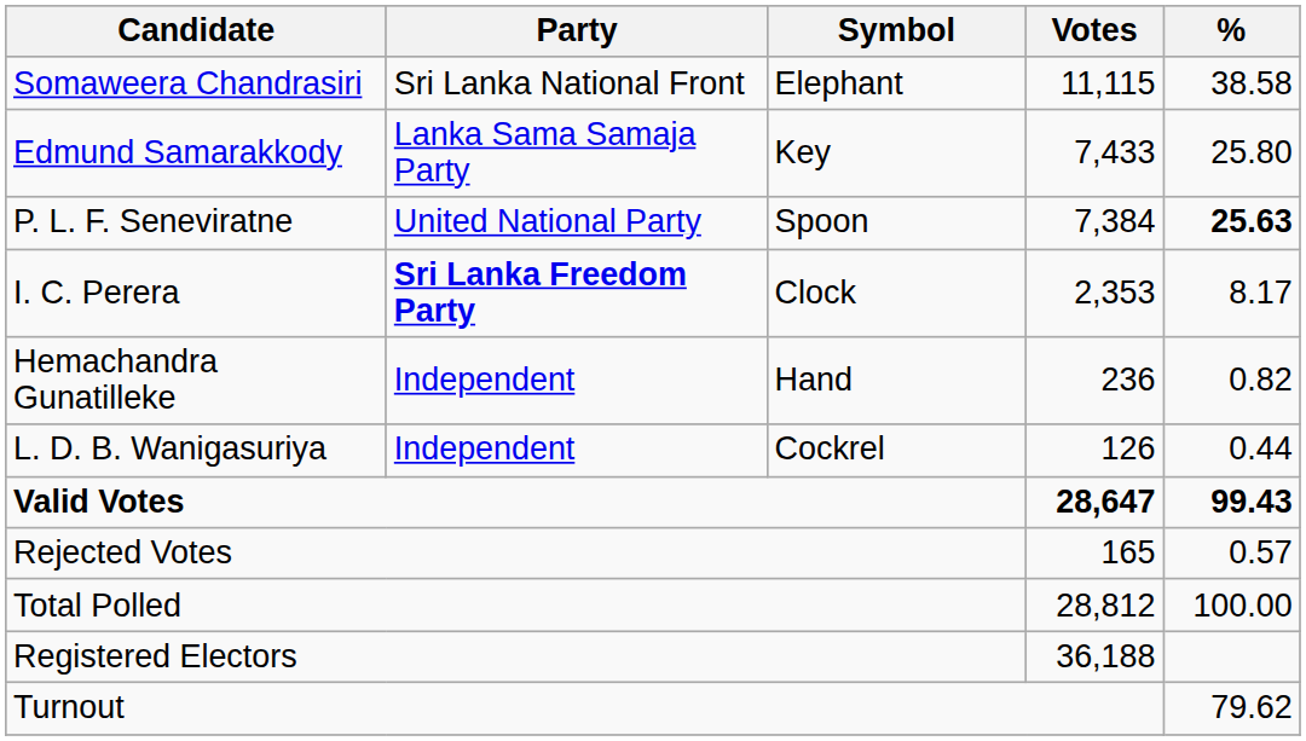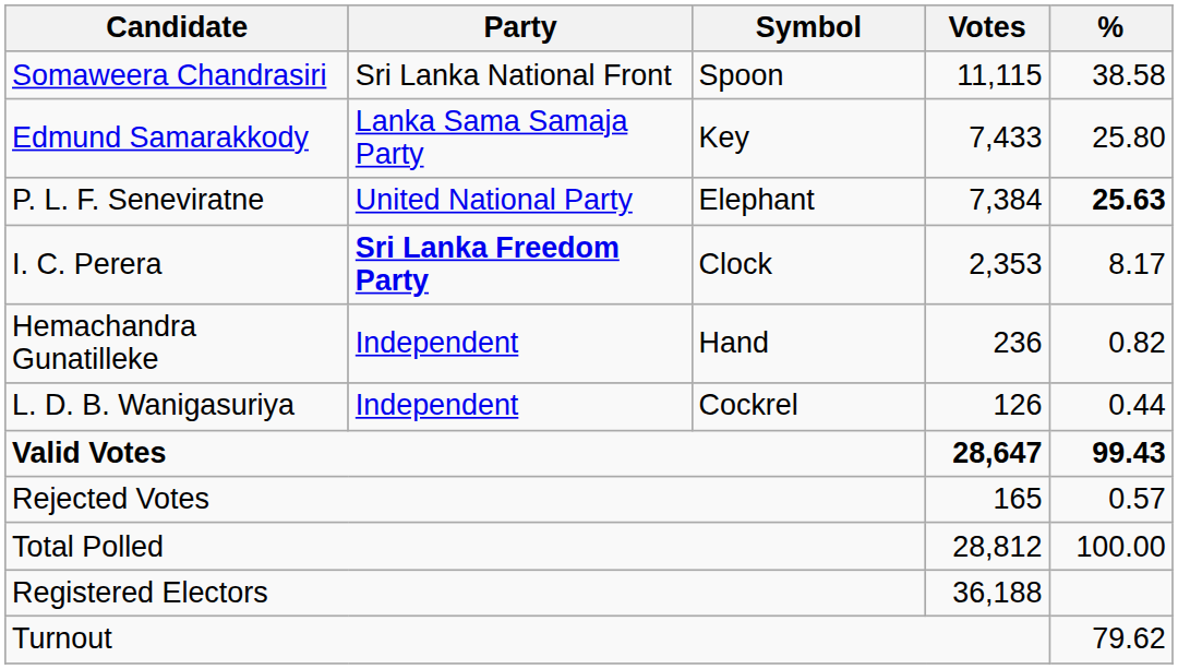 <table class="wikitable" border="1" style="text-align:right;">
 <tr>
 <th align=left width="180">Candidate</th>
 <th align=left width="180">Party</th>
 <th align=left width="120">Symbol</th>
 <th align=left width="60">Votes</th>
 <th align=left width="60">%</th>
 </tr>
 <tr>
 <td align=left><a href='#'>Somaweera Chandrasiri</a></td>
 <td align=left>Sri Lanka National Front</td>
-<td align=left>Elephant</td>
+<td align=left>Spoon</td>
 <td align=right>11,115</td>
 <td align=right>38.58</td>
 </tr>
 <tr>
 <td align=left><a href='#'>Edmund Samarakkody</a></td>
 <td align=left><a href='#'>Lanka Sama Samaja Party</a></td>
 <td align=left>Key</td>
 <td align=right>7,433</td>
 <td align=right>25.80</td>
 </tr>
 <tr>
 <td align=left>P. L. F. Seneviratne</td>
 <td align=left><a href='#'>United National Party</a></td>
-<td align=left>Spoon</td>
+<td align=left>Elephant</td>
 <td align=right>7,384</td>
 <td align=right><strong>25.63</strong></td>
 </tr>
 <tr>
 <td align=left>I. C. Perera</td>
 <td align=left><strong><a href='#'>Sri Lanka Freedom Party</a></strong></td>
 <td align=left>Clock</td>
 <td align=right>2,353</td>
 <td align=right>8.17</td>
 </tr>
 <tr>
 <td align=left>Hemachandra Gunatilleke</td>
 <td align=left><a href='#'>Independent</a></td>
 <td align=left>Hand</td>
 <td align=right>236</td>
 <td align=right>0.82</td>
 </tr>
 <tr>
 <td align=left>L. D. B. Wanigasuriya</td>
 <td align=left><a href='#'>Independent</a></td>
 <td align=left>Cockrel</td>
 <td align=right>126</td>
 <td align=right>0.44</td>
 </tr>
 <tr>
 <td align=left colspan=3><strong>Valid Votes</strong></td>
 <td align=right><strong>28,647</strong></td>
 <td align=right><strong>99.43</strong></td>
 </tr>
 <tr>
 <td align=left colspan=3>Rejected Votes</td>
 <td align=right>165</td>
 <td align=right>0.57</td>
 </tr>
 <tr>
 <td align=left colspan=3>Total Polled</td>
 <td align=right>28,812</td>
 <td align=right>100.00</td>
 </tr>
 <tr>
 <td align=left colspan=3>Registered Electors</td>
 <td align=right>36,188</td>
 <td></td>
 </tr>
 <tr>
 <td align=left colspan=4>Turnout</td>
 <td align=right>79.62</td>
 </tr>
 </table>
